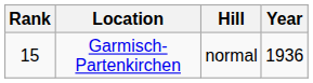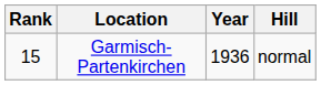 <table width=20% style="font-size: 89%; text-align: center" class=wikitable>
 <tr>
 <th>Rank</th>
 <th>Location</th>
+<th>Year</th>
 <th>Hill</th>
-<th>Year</th>
 </tr>
 <tr>
 <td>15</td>
 <td> <a href='#'>Garmisch-Partenkirchen</a></td>
+<td>1936</td>
 <td>normal</td>
-<td>1936</td>
 </tr>
 </table>
